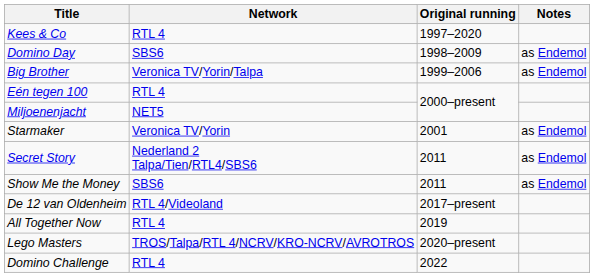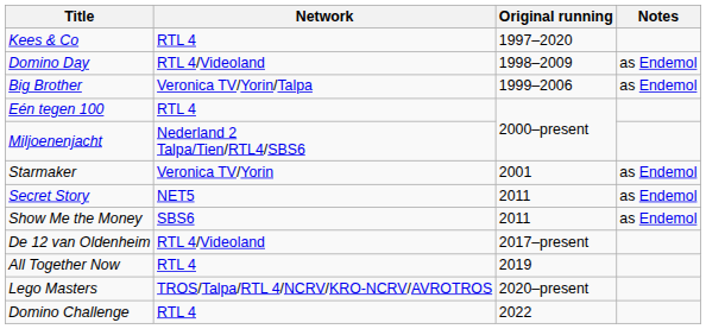 <table class="wikitable sortable">
 <tr>
 <th>Title</th>
 <th>Network</th>
 <th>Original running</th>
 <th>Notes</th>
 </tr>
 <tr>
 <td><em><a href='#'>Kees & Co</a></em></td>
 <td><a href='#'>RTL 4</a></td>
 <td>1997–2020</td>
 <td></td>
 </tr>
 <tr>
 <td><em><a href='#'>Domino Day</a></em></td>
-<td><a href='#'>SBS6</a></td>
+<td><a href='#'>RTL 4</a>/<a href='#'>Videoland</a></td>
 <td>1998–2009</td>
 <td>as <a href='#'>Endemol</a></td>
 </tr>
 <tr>
 <td><em><a href='#'>Big Brother</a></em></td>
 <td><a href='#'>Veronica TV</a>/<a href='#'>Yorin</a>/<a href='#'>Talpa</a></td>
 <td>1999–2006</td>
 <td>as <a href='#'>Endemol</a></td>
 </tr>
 <tr>
 <td><em><a href='#'>Eén tegen 100</a></em></td>
 <td><a href='#'>RTL 4</a></td>
 <td rowspan="2">2000–present</td>
 <td></td>
 </tr>
 <tr>
 <td><em><a href='#'>Miljoenenjacht</a></em></td>
-<td><a href='#'>NET5</a></td>
+<td><a href='#'>Nederland 2</a><br><a href='#'>Talpa/Tien</a>/<a href='#'>RTL4</a>/<a href='#'>SBS6</a></td>
 <td></td>
 </tr>
 <tr>
 <td><em>Starmaker</em></td>
 <td><a href='#'>Veronica TV</a>/<a href='#'>Yorin</a></td>
 <td>2001</td>
 <td>as <a href='#'>Endemol</a></td>
 </tr>
 <tr>
 <td><em><a href='#'>Secret Story</a></em></td>
-<td><a href='#'>Nederland 2</a><br><a href='#'>Talpa/Tien</a>/<a href='#'>RTL4</a>/<a href='#'>SBS6</a></td>
+<td><a href='#'>NET5</a></td>
 <td>2011</td>
 <td>as <a href='#'>Endemol</a></td>
 </tr>
 <tr>
 <td><em>Show Me the Money</em></td>
 <td><a href='#'>SBS6</a></td>
 <td>2011</td>
 <td>as <a href='#'>Endemol</a></td>
 </tr>
 <tr>
 <td><em>De 12 van Oldenheim</em></td>
 <td><a href='#'>RTL 4</a>/<a href='#'>Videoland</a></td>
 <td>2017–present</td>
 <td></td>
 </tr>
 <tr>
 <td><em>All Together Now</em></td>
 <td><a href='#'>RTL 4</a></td>
 <td>2019</td>
 <td></td>
 </tr>
 <tr>
 <td><em>Lego Masters</em></td>
 <td><a href='#'>TROS</a>/<a href='#'>Talpa</a>/<a href='#'>RTL 4</a>/<a href='#'>NCRV</a>/<a href='#'>KRO-NCRV</a>/<a href='#'>AVROTROS</a></td>
 <td>2020–present</td>
 <td></td>
 </tr>
 <tr>
 <td><em>Domino Challenge</em></td>
 <td><a href='#'>RTL 4</a></td>
 <td>2022</td>
 <td></td>
 </tr>
 </table>
